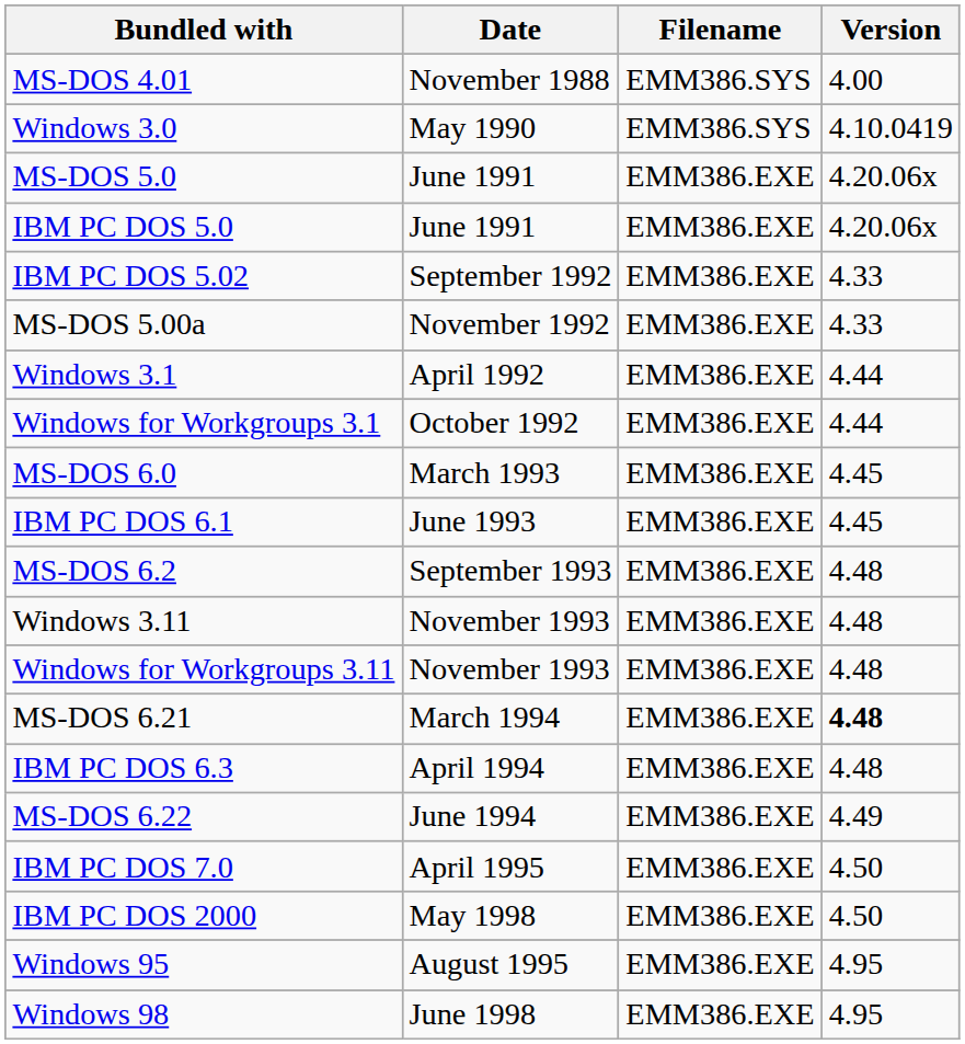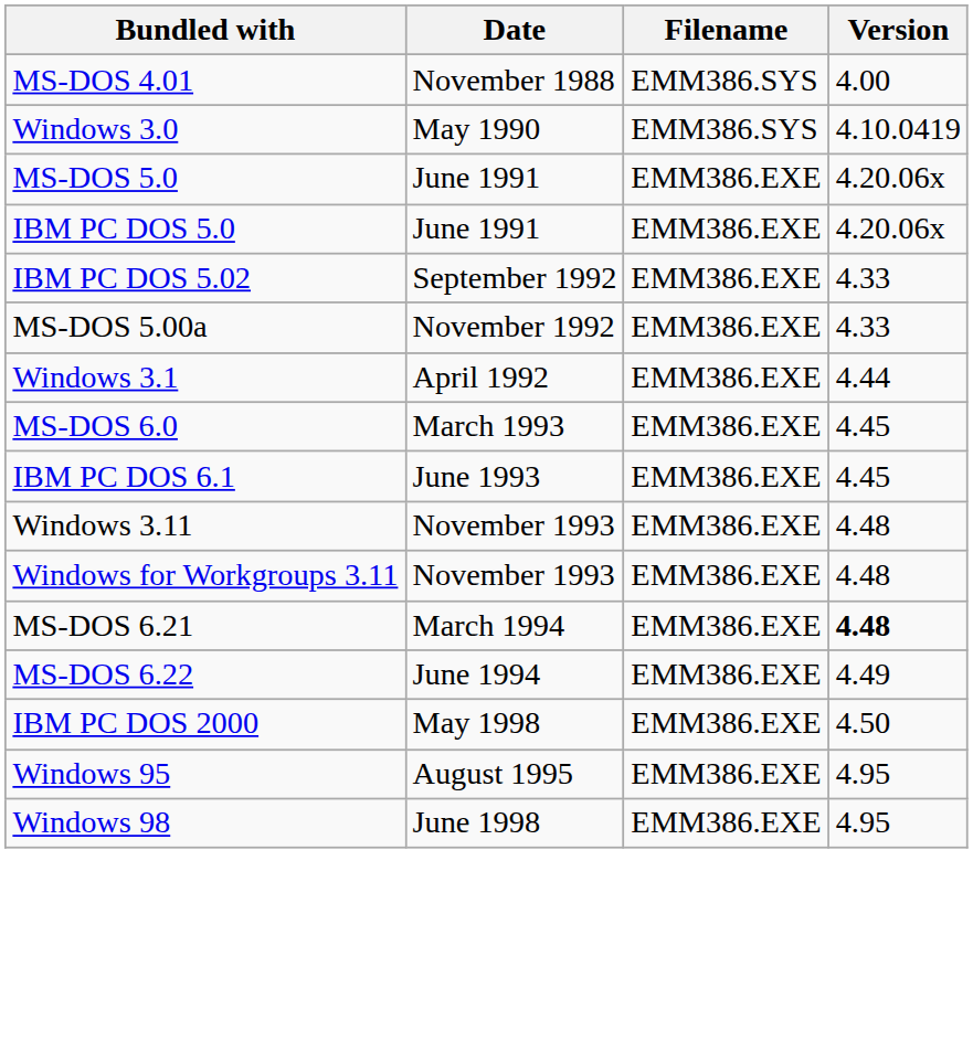 <table class="wikitable">
 <tr>
 <th>Bundled with</th>
 <th>Date</th>
 <th>Filename</th>
 <th>Version</th>
 </tr>
 <tr>
 <td><a href='#'>MS-DOS 4.01</a></td>
 <td>November 1988</td>
 <td>EMM386.SYS</td>
 <td>4.00</td>
 </tr>
 <tr>
 <td><a href='#'>Windows 3.0</a></td>
 <td>May 1990</td>
 <td>EMM386.SYS</td>
 <td>4.10.0419</td>
 </tr>
 <tr>
 <td><a href='#'>MS-DOS 5.0</a></td>
 <td>June 1991</td>
 <td>EMM386.EXE</td>
 <td>4.20.06x</td>
 </tr>
 <tr>
 <td><a href='#'>IBM PC DOS 5.0</a></td>
 <td>June 1991</td>
 <td>EMM386.EXE</td>
 <td>4.20.06x</td>
 </tr>
 <tr>
 <td><a href='#'>IBM PC DOS 5.02</a></td>
 <td>September 1992</td>
 <td>EMM386.EXE</td>
 <td>4.33</td>
 </tr>
 <tr>
 <td>MS-DOS 5.00a</td>
 <td>November 1992</td>
 <td>EMM386.EXE</td>
 <td>4.33</td>
 </tr>
 <tr>
 <td><a href='#'>Windows 3.1</a></td>
 <td>April 1992</td>
 <td>EMM386.EXE</td>
 <td>4.44</td>
 </tr>
 <tr>
-<td><a href='#'>Windows for Workgroups 3.1</a></td>
-<td>October 1992</td>
-<td>EMM386.EXE</td>
-<td>4.44</td>
-</tr>
-<tr>
 <td><a href='#'>MS-DOS 6.0</a></td>
 <td>March 1993</td>
 <td>EMM386.EXE</td>
 <td>4.45</td>
 </tr>
 <tr>
 <td><a href='#'>IBM PC DOS 6.1</a></td>
 <td>June 1993</td>
 <td>EMM386.EXE</td>
 <td>4.45</td>
-</tr>
-<tr>
-<td><a href='#'>MS-DOS 6.2</a></td>
-<td>September 1993</td>
-<td>EMM386.EXE</td>
-<td>4.48</td>
 </tr>
 <tr>
 <td>Windows 3.11</td>
 <td>November 1993</td>
 <td>EMM386.EXE</td>
 <td>4.48</td>
 </tr>
 <tr>
 <td><a href='#'>Windows for Workgroups 3.11</a></td>
 <td>November 1993</td>
 <td>EMM386.EXE</td>
 <td>4.48</td>
 </tr>
 <tr>
 <td>MS-DOS 6.21</td>
 <td>March 1994</td>
 <td>EMM386.EXE</td>
 <td><strong>4.48</strong></td>
 </tr>
 <tr>
-<td><a href='#'>IBM PC DOS 6.3</a></td>
-<td>April 1994</td>
-<td>EMM386.EXE</td>
-<td>4.48</td>
-</tr>
-<tr>
 <td><a href='#'>MS-DOS 6.22</a></td>
 <td>June 1994</td>
 <td>EMM386.EXE</td>
 <td>4.49</td>
-</tr>
-<tr>
-<td><a href='#'>IBM PC DOS 7.0</a></td>
-<td>April 1995</td>
-<td>EMM386.EXE</td>
-<td>4.50</td>
 </tr>
 <tr>
 <td><a href='#'>IBM PC DOS 2000</a></td>
 <td>May 1998</td>
 <td>EMM386.EXE</td>
 <td>4.50</td>
 </tr>
 <tr>
 <td><a href='#'>Windows 95</a></td>
 <td>August 1995</td>
 <td>EMM386.EXE</td>
 <td>4.95</td>
 </tr>
 <tr>
 <td><a href='#'>Windows 98</a></td>
 <td>June 1998</td>
 <td>EMM386.EXE</td>
 <td>4.95</td>
 </tr>
 </table>
